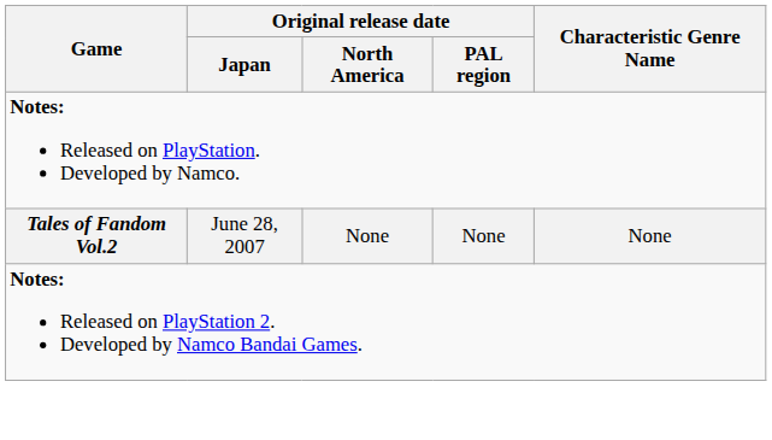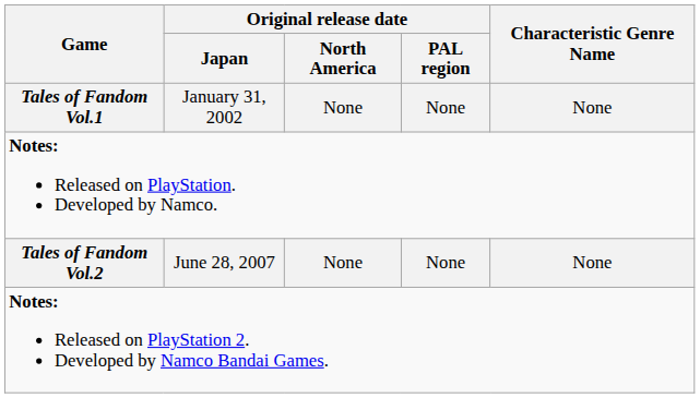 <table class="wikitable" border="1">
 <tr style="text-align: center;">
 <th rowspan="2">Game</th>
 <th colspan="3">Original release date</th>
 <th rowspan="2">Characteristic Genre Name</th>
 </tr>
 <tr>
 <th>Japan</th>
 <th>North America</th>
 <th>PAL region</th>
+</tr>
+<tr style="background:#f2f2f2; text-align:center;">
+<td><strong><em>Tales of Fandom Vol.1</em></strong></td>
+<td>January 31, 2002</td>
+<td>None</td>
+<td>None</td>
+<td>None</td>
 </tr>
 <tr>
 <td colspan="5" style="border: none; vertical-align: top;"><strong>Notes:</strong><br><ul><li>Released on <a href='#'>PlayStation</a>.</li><li>Developed by Namco.</li></ul></td>
 </tr>
 <tr style="background:#f2f2f2; text-align:center;">
 <td><strong><em>Tales of Fandom Vol.2</em></strong></td>
 <td>June 28, 2007</td>
 <td>None</td>
 <td>None</td>
 <td>None</td>
 </tr>
 <tr>
 <td colspan="5" style="border: none; vertical-align: top;"><strong>Notes:</strong><br><ul><li>Released on <a href='#'>PlayStation 2</a>.</li><li>Developed by <a href='#'>Namco Bandai Games</a>.</li></ul></td>
 </tr>
 </table>
